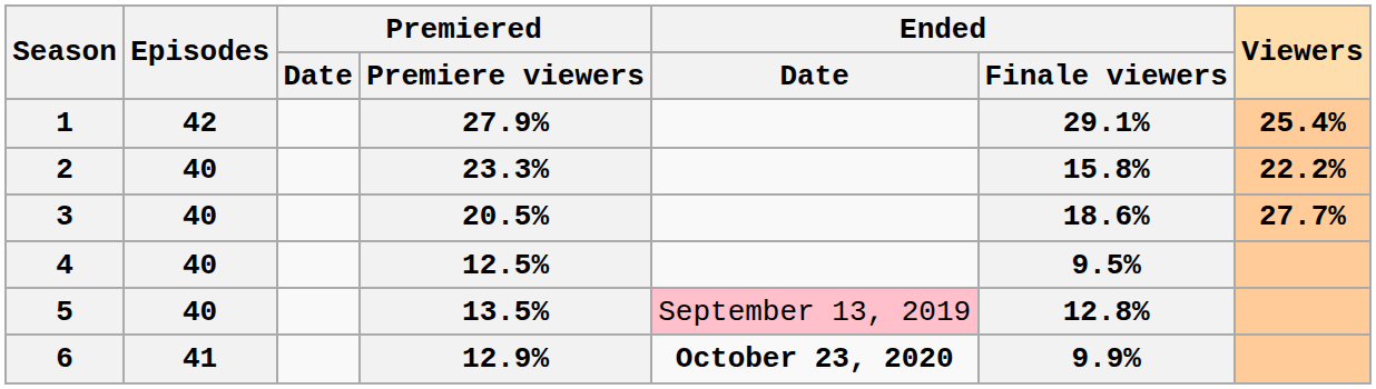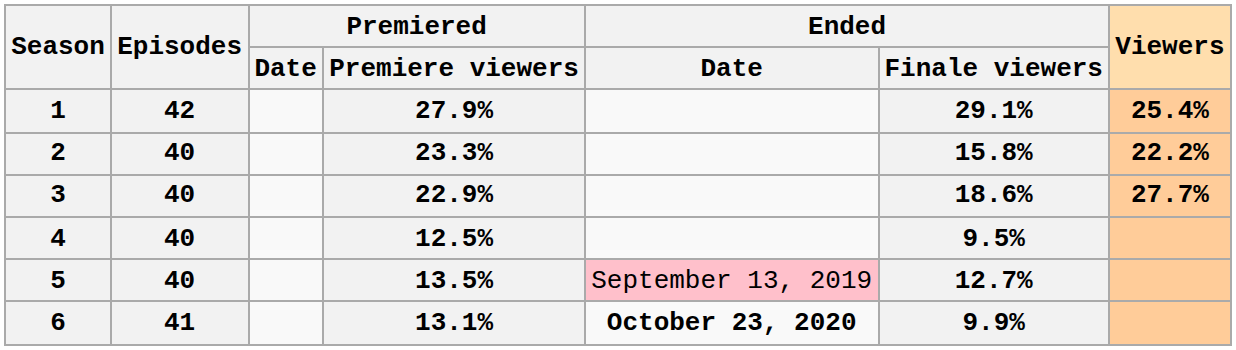 <table class="wikitable" style="text-align:center;">
 <tr>
 <th rowspan="2">Season</th>
 <th rowspan="2">Episodes</th>
 <th colspan=2>Premiered</th>
 <th colspan=2>Ended</th>
 <th style="background:#ffdead;" rowspan="2">Viewers</th>
 </tr>
 <tr>
 <th>Date</th>
 <th>Premiere viewers</th>
 <th>Date</th>
 <th>Finale viewers</th>
 </tr>
 <tr>
 <th>1</th>
 <th>42</th>
 <td></td>
 <th>27.9%</th>
 <td></td>
 <th>29.1%</th>
 <th style="background:#fc9;">25.4%</th>
 </tr>
 <tr>
 <th>2</th>
 <th>40</th>
 <td></td>
 <th>23.3%</th>
 <td></td>
 <th>15.8%</th>
 <th style="background:#fc9;">22.2%</th>
 </tr>
 <tr>
 <th>3</th>
 <th>40</th>
 <td></td>
-<th>20.5%</th>
+<th>22.9%</th>
 <td></td>
 <th>18.6%</th>
 <th style="background:#fc9;">27.7%</th>
 </tr>
 <tr>
 <th>4</th>
 <th>40</th>
 <td></td>
 <th>12.5%</th>
 <td></td>
 <th>9.5%</th>
 <th style="background:#fc9;"></th>
 </tr>
 <tr>
 <th>5</th>
 <th>40</th>
 <td></td>
 <th>13.5%</th>
 <td style="background: pink;">September 13, 2019</td>
-<th>12.8%</th>
+<th>12.7%</th>
 <th style="background:#fc9;"></th>
 </tr>
 <tr>
 <th>6</th>
 <th>41</th>
 <td></td>
-<th>12.9%</th>
+<th>13.1%</th>
 <td><strong>October 23, 2020</strong></td>
 <th>9.9%</th>
 <th style="background:#fc9;"></th>
 </tr>
 <tr>
 </tr>
 </table>
